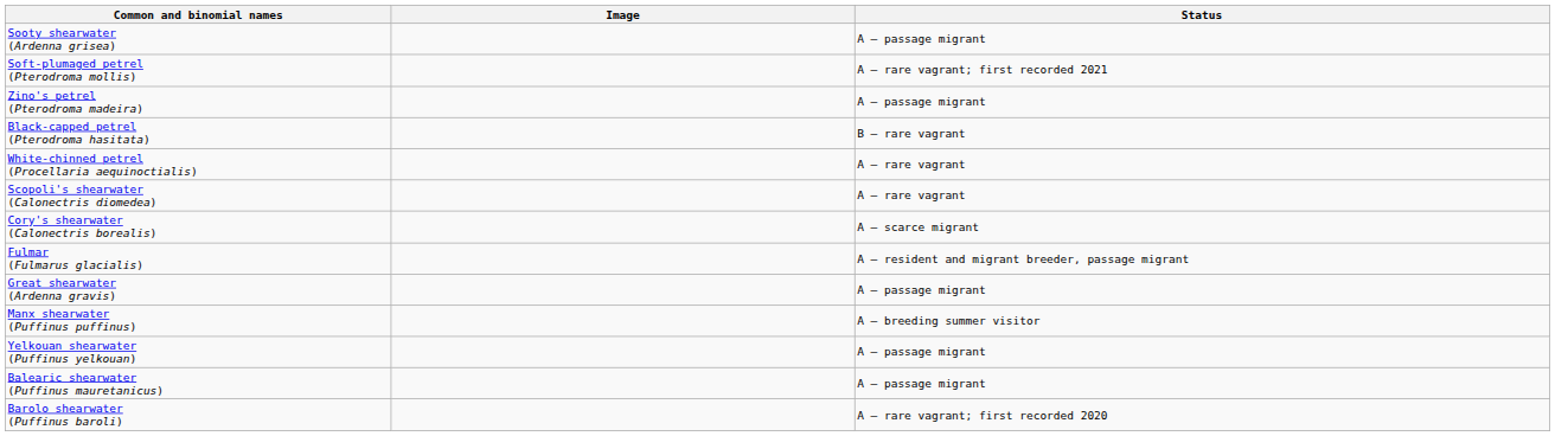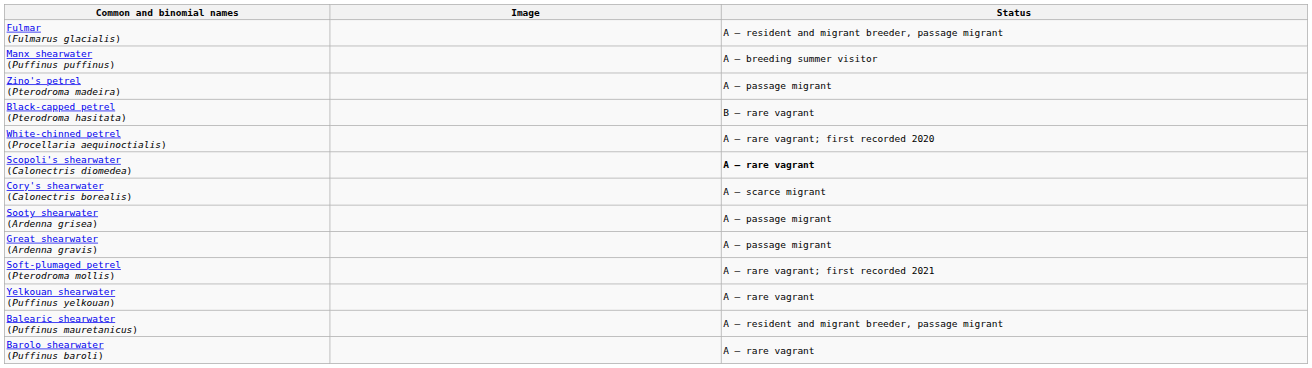 <table width=90% class="wikitable">
 <tr>
 <th width=25%>Common and binomial names</th>
 <th width=30%>Image</th>
 <th width=45%>Status</th>
 </tr>
 <tr>
-<td><a href='#'>Sooty shearwater</a><br>(<em>Ardenna grisea</em>)</td>
+<td><a href='#'>Fulmar</a><br>(<em>Fulmarus glacialis</em>)</td>
 <td></td>
-<td>A – passage migrant</td>
+<td>A – resident and migrant breeder, passage migrant</td>
 </tr>
 <tr>
-<td><a href='#'>Soft-plumaged petrel</a><br>(<em>Pterodroma mollis</em>)</td>
+<td><a href='#'>Manx shearwater</a><br>(<em>Puffinus puffinus</em>)</td>
 <td></td>
-<td>A – rare vagrant; first recorded 2021</td>
+<td>A – breeding summer visitor</td>
 </tr>
 <tr>
 <td><a href='#'>Zino's petrel</a><br>(<em>Pterodroma madeira</em>)</td>
 <td></td>
 <td>A – passage migrant</td>
 </tr>
 <tr>
 <td><a href='#'>Black-capped petrel</a><br>(<em>Pterodroma hasitata</em>)</td>
 <td></td>
 <td>B – rare vagrant</td>
 </tr>
 <tr>
 <td><a href='#'>White-chinned petrel</a><br>(<em>Procellaria aequinoctialis</em>)</td>
 <td></td>
-<td>A – rare vagrant</td>
+<td>A – rare vagrant; first recorded 2020</td>
 </tr>
 <tr>
 <td><a href='#'>Scopoli's shearwater</a><br>(<em>Calonectris diomedea</em>)</td>
 <td></td>
-<td>A – rare vagrant</td>
+<td><strong>A – rare vagrant</strong></td>
 </tr>
 <tr>
 <td><a href='#'>Cory's shearwater</a><br>(<em>Calonectris borealis</em>)</td>
 <td></td>
 <td>A – scarce migrant</td>
 </tr>
 <tr>
-<td><a href='#'>Fulmar</a><br>(<em>Fulmarus glacialis</em>)</td>
+<td><a href='#'>Sooty shearwater</a><br>(<em>Ardenna grisea</em>)</td>
 <td></td>
-<td>A – resident and migrant breeder, passage migrant</td>
+<td>A – passage migrant</td>
 </tr>
 <tr>
 <td><a href='#'>Great shearwater</a><br>(<em>Ardenna gravis</em>)</td>
 <td></td>
 <td>A – passage migrant</td>
 </tr>
 <tr>
-<td><a href='#'>Manx shearwater</a><br>(<em>Puffinus puffinus</em>)</td>
+<td><a href='#'>Soft-plumaged petrel</a><br>(<em>Pterodroma mollis</em>)</td>
 <td></td>
-<td>A – breeding summer visitor</td>
+<td>A – rare vagrant; first recorded 2021</td>
 </tr>
 <tr>
 <td><a href='#'>Yelkouan shearwater</a><br>(<em>Puffinus yelkouan</em>)</td>
 <td></td>
-<td>A – passage migrant</td>
+<td>A – rare vagrant</td>
 </tr>
 <tr>
 <td><a href='#'>Balearic shearwater</a><br>(<em>Puffinus mauretanicus</em>)</td>
 <td></td>
-<td>A – passage migrant</td>
+<td>A – resident and migrant breeder, passage migrant</td>
 </tr>
 <tr>
 <td><a href='#'>Barolo shearwater</a><br>(<em>Puffinus baroli</em>)</td>
 <td></td>
-<td>A – rare vagrant; first recorded 2020</td>
+<td>A – rare vagrant</td>
 </tr>
 </table>
